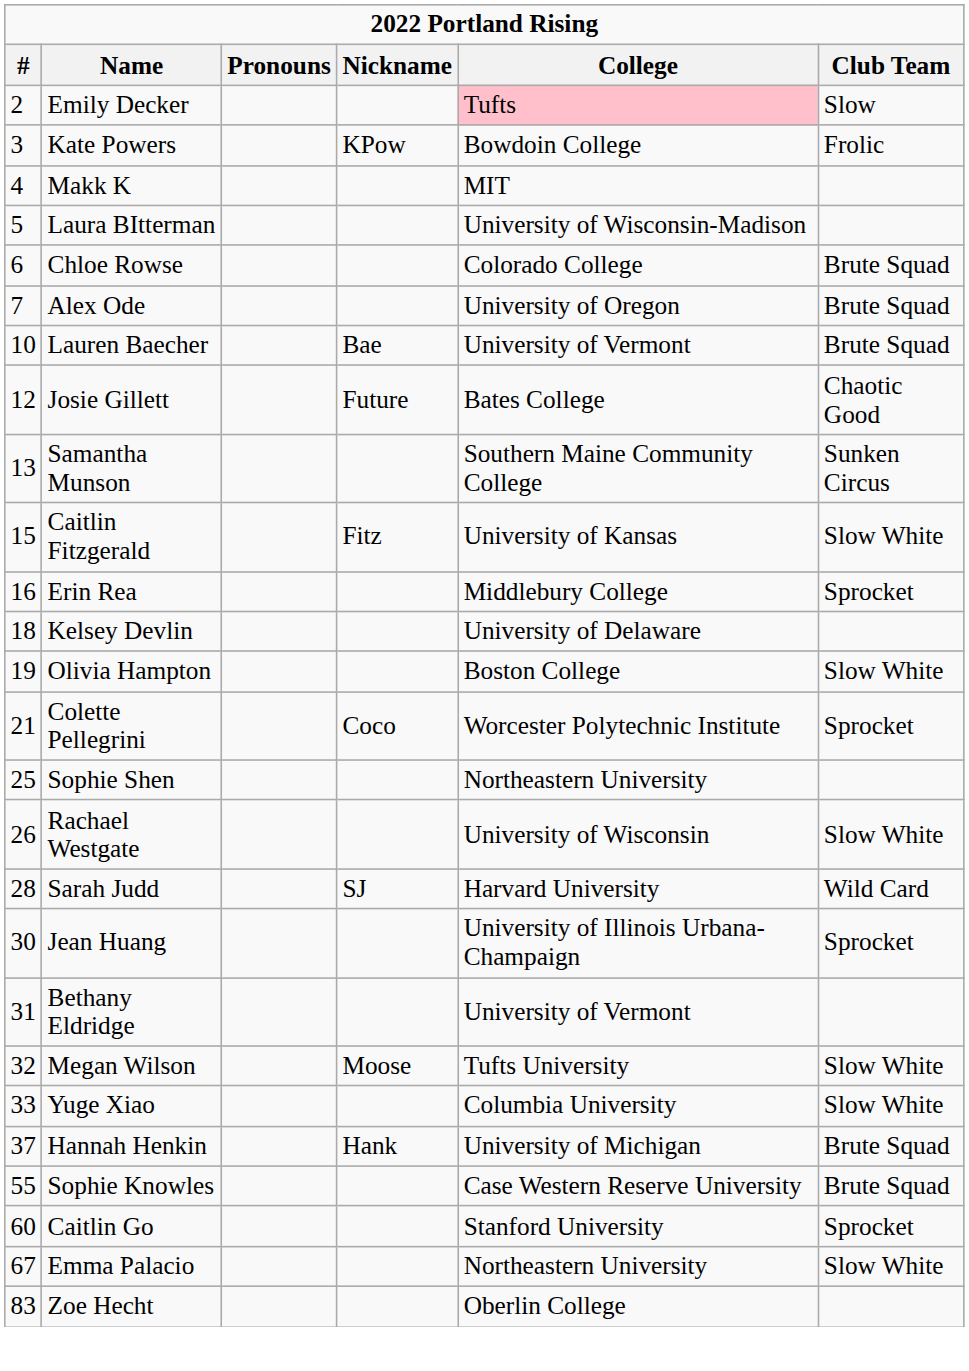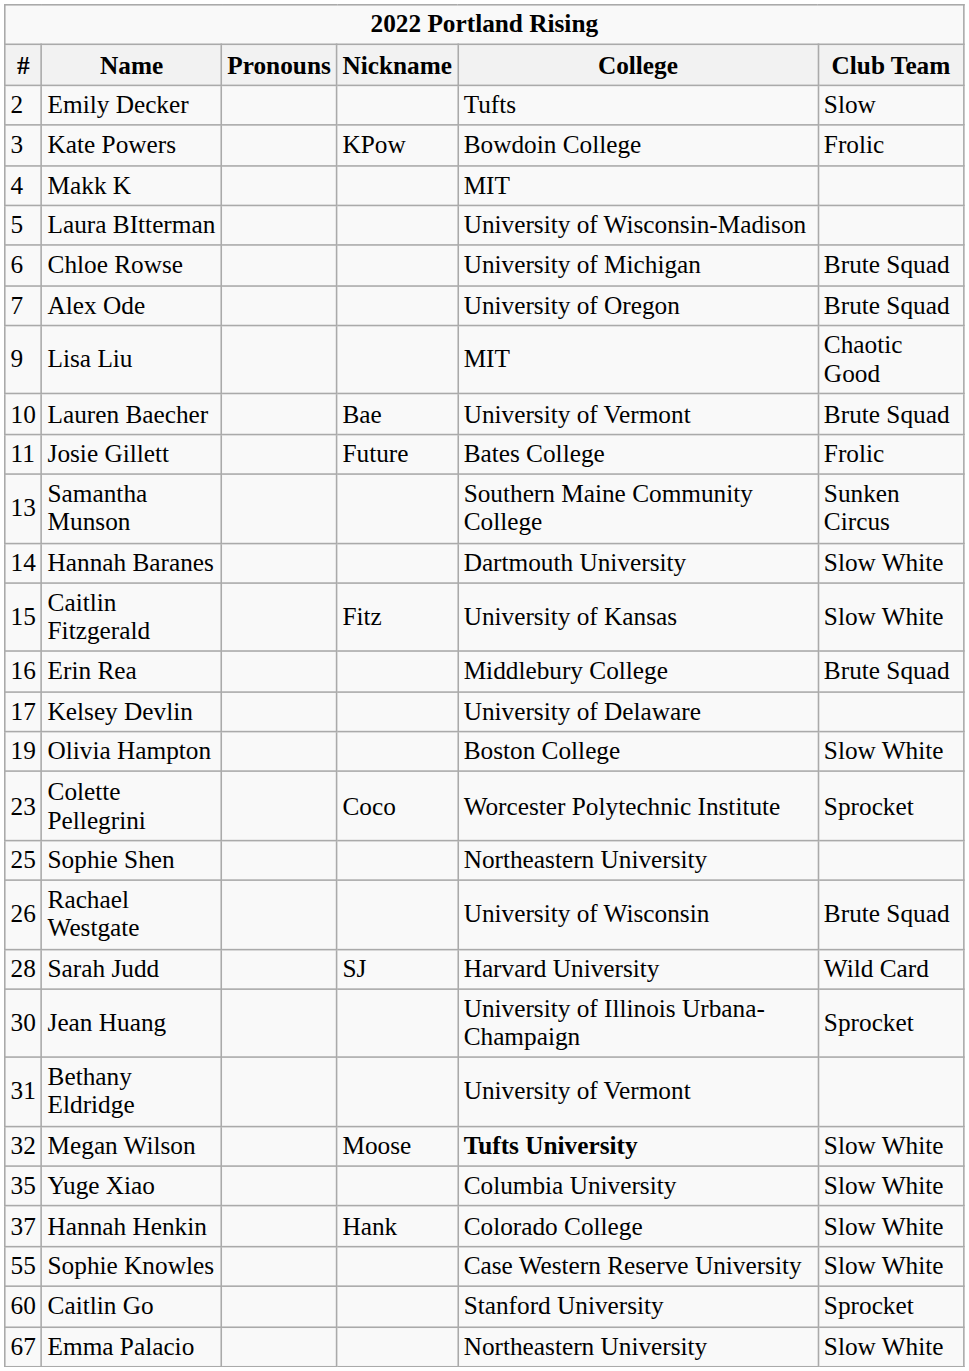 <table class="wikitable sortable">
 <tr>
 <td colspan="6" style="color:black; text-align:center"><strong>2022 Portland Rising</strong></td>
 </tr>
 <tr>
 <th>#</th>
 <th>Name</th>
 <th>Pronouns</th>
 <th>Nickname</th>
 <th>College</th>
 <th>Club Team</th>
 </tr>
 <tr>
 <td>2</td>
 <td>Emily Decker</td>
 <td></td>
 <td></td>
-<td style="background: pink;">Tufts</td>
+<td>Tufts</td>
 <td>Slow</td>
 </tr>
 <tr>
 <td>3</td>
 <td>Kate Powers</td>
 <td></td>
 <td>KPow</td>
 <td>Bowdoin College</td>
 <td>Frolic</td>
 </tr>
 <tr>
 <td>4</td>
 <td>Makk K</td>
 <td></td>
 <td></td>
 <td>MIT</td>
 <td></td>
 </tr>
 <tr>
 <td>5</td>
 <td>Laura BItterman</td>
 <td></td>
 <td></td>
 <td>University of Wisconsin-Madison</td>
 <td></td>
 </tr>
 <tr>
 <td>6</td>
 <td>Chloe Rowse</td>
 <td></td>
 <td></td>
-<td>Colorado College</td>
+<td>University of Michigan</td>
 <td>Brute Squad</td>
 </tr>
 <tr>
 <td>7</td>
 <td>Alex Ode</td>
 <td></td>
 <td></td>
 <td>University of Oregon</td>
 <td>Brute Squad</td>
 </tr>
 <tr>
+<td>9</td>
+<td>Lisa Liu</td>
+<td></td>
+<td></td>
+<td>MIT</td>
+<td>Chaotic Good</td>
+</tr>
+<tr>
 <td>10</td>
 <td>Lauren Baecher</td>
 <td></td>
 <td>Bae</td>
 <td>University of Vermont</td>
 <td>Brute Squad</td>
 </tr>
 <tr>
-<td>12</td>
+<td>11</td>
 <td>Josie Gillett</td>
 <td></td>
 <td>Future</td>
 <td>Bates College</td>
-<td>Chaotic Good</td>
+<td>Frolic</td>
 </tr>
 <tr>
 <td>13</td>
 <td>Samantha Munson</td>
 <td></td>
 <td></td>
 <td>Southern Maine Community College</td>
 <td>Sunken Circus</td>
+</tr>
+<tr>
+<td>14</td>
+<td>Hannah Baranes</td>
+<td></td>
+<td></td>
+<td>Dartmouth University</td>
+<td>Slow White</td>
 </tr>
 <tr>
 <td>15</td>
 <td>Caitlin Fitzgerald</td>
 <td></td>
 <td>Fitz</td>
 <td>University of Kansas</td>
 <td>Slow White</td>
 </tr>
 <tr>
 <td>16</td>
 <td>Erin Rea</td>
 <td></td>
 <td></td>
 <td>Middlebury College</td>
-<td>Sprocket</td>
+<td>Brute Squad</td>
 </tr>
 <tr>
-<td>18</td>
+<td>17</td>
 <td>Kelsey Devlin</td>
 <td></td>
 <td></td>
 <td>University of Delaware</td>
 <td></td>
 </tr>
 <tr>
 <td>19</td>
 <td>Olivia Hampton</td>
 <td></td>
 <td></td>
 <td>Boston College</td>
 <td>Slow White</td>
 </tr>
 <tr>
-<td>21</td>
+<td>23</td>
 <td>Colette Pellegrini</td>
 <td></td>
 <td>Coco</td>
 <td>Worcester Polytechnic Institute</td>
 <td>Sprocket</td>
 </tr>
 <tr>
 <td>25</td>
 <td>Sophie Shen</td>
 <td></td>
 <td></td>
 <td>Northeastern University</td>
 <td></td>
 </tr>
 <tr>
 <td>26</td>
 <td>Rachael Westgate</td>
 <td></td>
 <td></td>
 <td>University of Wisconsin</td>
-<td>Slow White</td>
+<td>Brute Squad</td>
 </tr>
 <tr>
 <td>28</td>
 <td>Sarah Judd</td>
 <td></td>
 <td>SJ</td>
 <td>Harvard University</td>
 <td>Wild Card</td>
 </tr>
 <tr>
 <td>30</td>
 <td>Jean Huang</td>
 <td></td>
 <td></td>
 <td>University of Illinois Urbana-Champaign</td>
 <td>Sprocket</td>
 </tr>
 <tr>
 <td>31</td>
 <td>Bethany Eldridge</td>
 <td></td>
 <td></td>
 <td>University of Vermont</td>
 <td></td>
 </tr>
 <tr>
 <td>32</td>
 <td>Megan Wilson</td>
 <td></td>
 <td>Moose</td>
-<td>Tufts University</td>
+<td><strong>Tufts University</strong></td>
 <td>Slow White</td>
 </tr>
 <tr>
-<td>33</td>
+<td>35</td>
 <td>Yuge Xiao</td>
 <td></td>
 <td></td>
 <td>Columbia University</td>
 <td>Slow White</td>
 </tr>
 <tr>
 <td>37</td>
 <td>Hannah Henkin</td>
 <td></td>
 <td>Hank</td>
-<td>University of Michigan</td>
-<td>Brute Squad</td>
+<td>Colorado College</td>
+<td>Slow White</td>
 </tr>
 <tr>
 <td>55</td>
 <td>Sophie Knowles</td>
 <td></td>
 <td></td>
 <td>Case Western Reserve University</td>
-<td>Brute Squad</td>
+<td>Slow White</td>
 </tr>
 <tr>
 <td>60</td>
 <td>Caitlin Go</td>
 <td></td>
 <td></td>
 <td>Stanford University</td>
 <td>Sprocket</td>
 </tr>
 <tr>
 <td>67</td>
 <td>Emma Palacio</td>
 <td></td>
 <td></td>
 <td>Northeastern University</td>
 <td>Slow White</td>
 </tr>
-<tr>
-<td>83</td>
-<td>Zoe Hecht</td>
-<td></td>
-<td></td>
-<td>Oberlin College</td>
-<td></td>
-</tr>
 </table>
